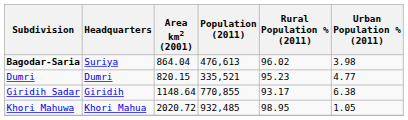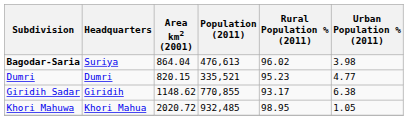 <table class="wikitable sortable">
 <tr>
 <th>Subdivision</th>
 <th>Headquarters</th>
 <th><br>Area<br>km<sup>2</sup><br>(2001)</th>
 <th>Population<br>(2011)</th>
 <th>Rural<br>Population %<br>(2011)</th>
 <th>Urban<br> Population % <br>(2011)</th>
 </tr>
 <tr>
 <td><strong>Bagodar-Saria</strong></td>
 <td><a href='#'>Suriya</a></td>
 <td>864.04</td>
 <td>476,613</td>
 <td>96.02</td>
 <td>3.98</td>
 </tr>
 <tr>
 <td><a href='#'>Dumri</a></td>
 <td><a href='#'>Dumri</a></td>
 <td>820.15</td>
 <td>335,521</td>
 <td>95.23</td>
 <td>4.77</td>
 </tr>
 <tr>
 <td><a href='#'>Giridih Sadar</a></td>
 <td><a href='#'>Giridih</a></td>
-<td>1148.64</td>
+<td>1148.62</td>
 <td>770,855</td>
 <td>93.17</td>
 <td>6.38</td>
 </tr>
 <tr>
 <td><a href='#'>Khori Mahuwa</a></td>
 <td><a href='#'>Khori Mahua</a></td>
 <td>2020.72</td>
 <td>932,485</td>
 <td>98.95</td>
 <td>1.05</td>
 </tr>
 <tr>
 </tr>
 </table>
